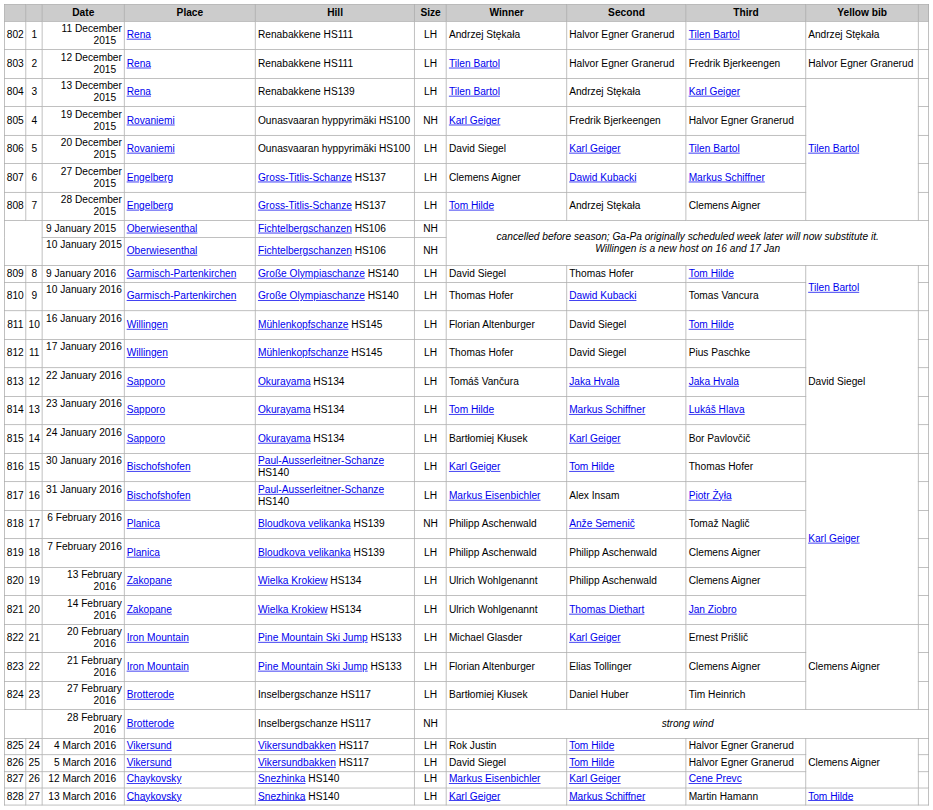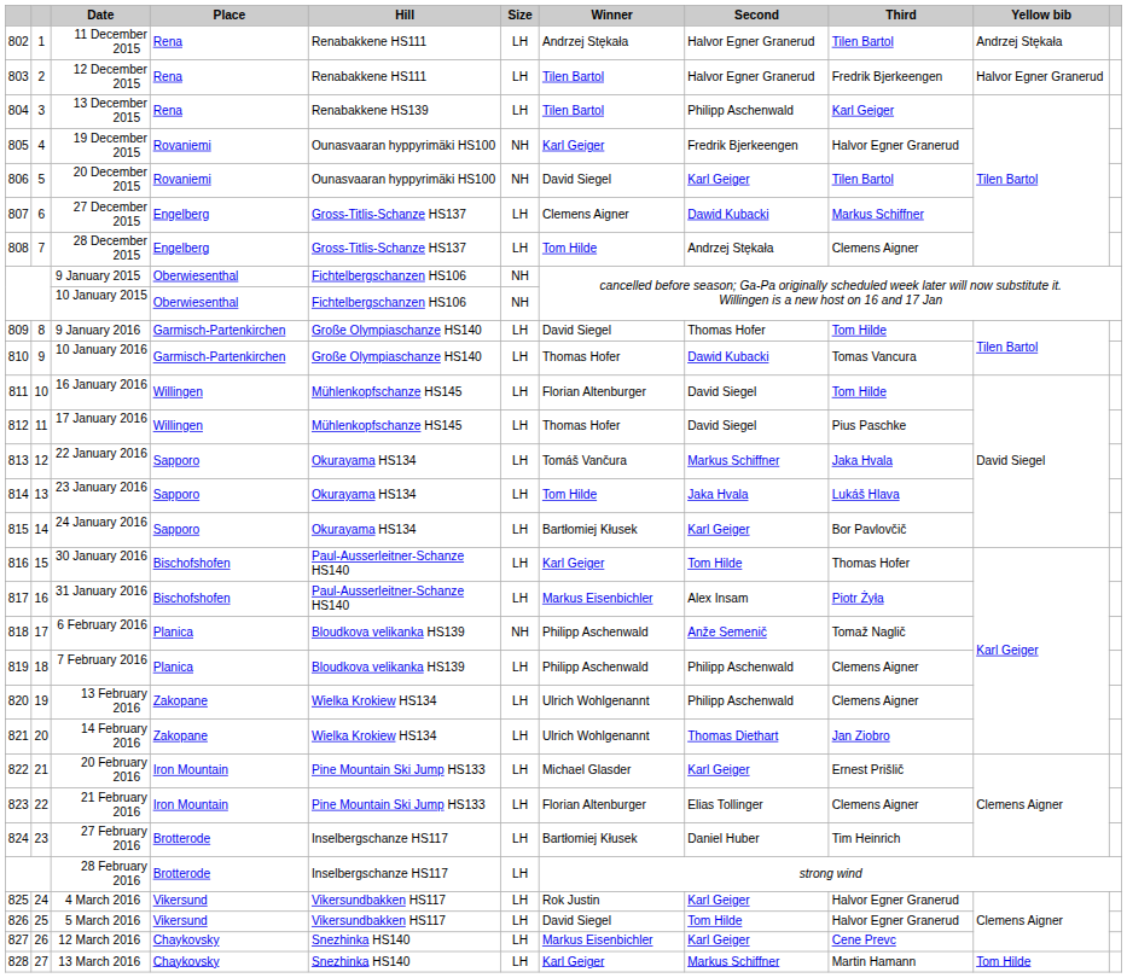 <table class="wikitable plainrowheaders" style="background:#fff; font-size:86%; line-height:16px; border:grey solid 1px; border-collapse:collapse;">
 <tr style="background:#ccc; text-align:center;">
 <th scope="col" style="background:#ccc; width=20 px;"></th>
 <th scope="col" style="background:#ccc; width=30 px;"></th>
 <th scope="col" style="background:#ccc; width:120px;">Date</th>
 <th scope="col" style="background:#ccc; width:200px;">Place</th>
 <th scope="col" style="background:#ccc; width:240px;">Hill</th>
 <th scope="col" style="background:#ccc; width:40px;">Size</th>
 <th scope="col" style="background:#ccc; width:185px;">Winner</th>
 <th scope="col" style="background:#ccc; width:185px;">Second</th>
 <th scope="col" style="background:#ccc; width:185px;">Third</th>
 <th scope="col" style="background:#ccc; width:180px;">Yellow bib</th>
 <th scope="col" style="background:#ccc; width:10px;"></th>
 </tr>
 <tr>
 <td align=center>802</td>
 <td align=center>1</td>
 <td align=right>11 December 2015  </td>
 <td> <a href='#'>Rena</a></td>
 <td>Renabakkene HS111</td>
 <td align=center>LH</td>
 <td> Andrzej Stękała</td>
 <td> Halvor Egner Granerud</td>
 <td> <a href='#'>Tilen Bartol</a></td>
 <td> Andrzej Stękała</td>
 <td></td>
 </tr>
 <tr>
 <td align=center>803</td>
 <td align=center>2</td>
 <td align=right>12 December 2015  </td>
 <td> <a href='#'>Rena</a></td>
 <td>Renabakkene HS111</td>
 <td align=center>LH</td>
 <td> <a href='#'>Tilen Bartol</a></td>
 <td> Halvor Egner Granerud</td>
 <td> Fredrik Bjerkeengen</td>
 <td> Halvor Egner Granerud</td>
 <td></td>
 </tr>
 <tr>
 <td align=center>804</td>
 <td align=center>3</td>
 <td align=right>13 December 2015  </td>
 <td> <a href='#'>Rena</a></td>
 <td>Renabakkene HS139</td>
 <td align=center>LH</td>
 <td> <a href='#'>Tilen Bartol</a></td>
-<td> Andrzej Stękała</td>
+<td> Philipp Aschenwald</td>
 <td> <a href='#'>Karl Geiger</a></td>
 <td rowspan=5> <a href='#'>Tilen Bartol</a></td>
 <td></td>
 </tr>
 <tr>
 <td align=center>805</td>
 <td align=center>4</td>
 <td align=right>19 December 2015  </td>
 <td> <a href='#'>Rovaniemi</a></td>
 <td>Ounasvaaran hyppyrimäki HS100</td>
 <td align=center>NH</td>
 <td> <a href='#'>Karl Geiger</a></td>
 <td> Fredrik Bjerkeengen</td>
 <td> Halvor Egner Granerud</td>
 <td></td>
 </tr>
 <tr>
 <td align=center>806</td>
 <td align=center>5</td>
 <td align=right>20 December 2015  </td>
 <td> <a href='#'>Rovaniemi</a></td>
 <td>Ounasvaaran hyppyrimäki HS100</td>
-<td align=center>LH</td>
+<td align=center>NH</td>
 <td> David Siegel</td>
 <td> <a href='#'>Karl Geiger</a></td>
 <td> <a href='#'>Tilen Bartol</a></td>
 <td></td>
 </tr>
 <tr>
 <td align=center>807</td>
 <td align=center>6</td>
 <td align=right>27 December 2015  </td>
 <td> <a href='#'>Engelberg</a></td>
 <td><a href='#'>Gross-Titlis-Schanze</a> HS137</td>
 <td align=center>LH</td>
 <td> Clemens Aigner</td>
 <td> <a href='#'>Dawid Kubacki</a></td>
 <td> <a href='#'>Markus Schiffner</a></td>
 <td></td>
 </tr>
 <tr>
 <td align=center>808</td>
 <td align=center>7</td>
 <td align=right>28 December 2015  </td>
 <td> <a href='#'>Engelberg</a></td>
 <td><a href='#'>Gross-Titlis-Schanze</a> HS137</td>
 <td align=center>LH</td>
 <td> <a href='#'>Tom Hilde</a></td>
 <td> Andrzej Stękała</td>
 <td> Clemens Aigner</td>
 <td></td>
 </tr>
 <tr>
 <td rowspan=2 colspan=2></td>
 <td align=right>9 January 2015  </td>
 <td> <a href='#'>Oberwiesenthal</a></td>
 <td><a href='#'>Fichtelbergschanzen</a> HS106</td>
 <td align=center>NH</td>
 <td rowspan=2 colspan=5 align=center><em>cancelled before season; Ga-Pa originally scheduled week later will now substitute it.<br>Willingen is a new host on 16 and 17 Jan</em></td>
 </tr>
 <tr>
 <td align=right>10 January 2015  </td>
 <td> <a href='#'>Oberwiesenthal</a></td>
 <td><a href='#'>Fichtelbergschanzen</a> HS106</td>
 <td align=center>NH</td>
 </tr>
 <tr>
 <td align=center>809</td>
 <td align=center>8</td>
 <td align=right>9 January 2016  </td>
 <td> <a href='#'>Garmisch-Partenkirchen</a></td>
 <td><a href='#'>Große Olympiaschanze</a> HS140</td>
 <td align=center>LH</td>
 <td> David Siegel</td>
 <td> Thomas Hofer</td>
 <td> <a href='#'>Tom Hilde</a></td>
 <td rowspan=2> <a href='#'>Tilen Bartol</a></td>
 <td></td>
 </tr>
 <tr>
 <td align=center>810</td>
 <td align=center>9</td>
 <td align=right>10 January 2016  </td>
 <td> <a href='#'>Garmisch-Partenkirchen</a></td>
 <td><a href='#'>Große Olympiaschanze</a> HS140</td>
 <td align=center>LH</td>
 <td> Thomas Hofer</td>
 <td> <a href='#'>Dawid Kubacki</a></td>
 <td> Tomas Vancura</td>
 <td></td>
 </tr>
 <tr>
 <td align=center>811</td>
 <td align=center>10</td>
 <td align=right>16 January 2016  </td>
 <td> <a href='#'>Willingen</a></td>
 <td><a href='#'>Mühlenkopfschanze</a> HS145</td>
 <td align=center>LH</td>
 <td> Florian Altenburger</td>
 <td> David Siegel</td>
 <td> <a href='#'>Tom Hilde</a></td>
 <td rowspan=5> David Siegel</td>
 <td></td>
 </tr>
 <tr>
 <td align=center>812</td>
 <td align=center>11</td>
 <td align=right>17 January 2016  </td>
 <td> <a href='#'>Willingen</a></td>
 <td><a href='#'>Mühlenkopfschanze</a> HS145</td>
 <td align=center>LH</td>
 <td> Thomas Hofer</td>
 <td> David Siegel</td>
 <td> Pius Paschke</td>
 <td></td>
 </tr>
 <tr>
 <td align=center>813</td>
 <td align=center>12</td>
 <td align=right>22 January 2016  </td>
 <td> <a href='#'>Sapporo</a></td>
 <td><a href='#'>Okurayama</a> HS134</td>
 <td align=center>LH</td>
 <td> Tomáš Vančura</td>
-<td> <a href='#'>Jaka Hvala</a></td>
+<td> <a href='#'>Markus Schiffner</a></td>
 <td> <a href='#'>Jaka Hvala</a></td>
 <td></td>
 </tr>
 <tr>
 <td align=center>814</td>
 <td align=center>13</td>
 <td align=right>23 January 2016  </td>
 <td> <a href='#'>Sapporo</a></td>
 <td><a href='#'>Okurayama</a> HS134</td>
 <td align=center>LH</td>
 <td> <a href='#'>Tom Hilde</a></td>
-<td> <a href='#'>Markus Schiffner</a></td>
+<td> <a href='#'>Jaka Hvala</a></td>
 <td> <a href='#'>Lukáš Hlava</a></td>
 <td></td>
 </tr>
 <tr>
 <td align=center>815</td>
 <td align=center>14</td>
 <td align=right>24 January 2016  </td>
 <td> <a href='#'>Sapporo</a></td>
 <td><a href='#'>Okurayama</a> HS134</td>
 <td align=center>LH</td>
 <td> Bartłomiej Kłusek</td>
 <td> <a href='#'>Karl Geiger</a></td>
 <td> Bor Pavlovčič</td>
 <td></td>
 </tr>
 <tr>
 <td align=center>816</td>
 <td align=center>15</td>
 <td align=right>30 January 2016  </td>
 <td> <a href='#'>Bischofshofen</a></td>
 <td><a href='#'>Paul-Ausserleitner-Schanze</a> HS140</td>
 <td align=center>LH</td>
 <td> <a href='#'>Karl Geiger</a></td>
 <td> <a href='#'>Tom Hilde</a></td>
 <td> Thomas Hofer</td>
 <td rowspan=6> <a href='#'>Karl Geiger</a></td>
 <td></td>
 </tr>
 <tr>
 <td align=center>817</td>
 <td align=center>16</td>
 <td align=right>31 January 2016  </td>
 <td> <a href='#'>Bischofshofen</a></td>
 <td><a href='#'>Paul-Ausserleitner-Schanze</a> HS140</td>
 <td align=center>LH</td>
 <td> <a href='#'>Markus Eisenbichler</a></td>
 <td> Alex Insam</td>
 <td> <a href='#'>Piotr Żyła</a></td>
 <td></td>
 </tr>
 <tr>
 <td align=center>818</td>
 <td align=center>17</td>
 <td align=right>6 February 2016  </td>
 <td> <a href='#'>Planica</a></td>
 <td><a href='#'>Bloudkova velikanka</a> HS139</td>
 <td align=center>NH</td>
 <td> Philipp Aschenwald</td>
 <td> <a href='#'>Anže Semenič</a></td>
 <td> Tomaž Naglič</td>
 <td></td>
 </tr>
 <tr>
 <td align=center>819</td>
 <td align=center>18</td>
 <td align=right>7 February 2016  </td>
 <td> <a href='#'>Planica</a></td>
 <td><a href='#'>Bloudkova velikanka</a> HS139</td>
 <td align=center>LH</td>
 <td> Philipp Aschenwald</td>
 <td> Philipp Aschenwald</td>
 <td> Clemens Aigner</td>
 <td></td>
 </tr>
 <tr>
 <td align=center>820</td>
 <td align=center>19</td>
 <td align=right>13 February 2016  </td>
 <td> <a href='#'>Zakopane</a></td>
 <td><a href='#'>Wielka Krokiew</a> HS134</td>
 <td align=center>LH</td>
 <td> Ulrich Wohlgenannt</td>
 <td> Philipp Aschenwald</td>
 <td> Clemens Aigner</td>
 <td></td>
 </tr>
 <tr>
 <td align=center>821</td>
 <td align=center>20</td>
 <td align=right>14 February 2016  </td>
 <td> <a href='#'>Zakopane</a></td>
 <td><a href='#'>Wielka Krokiew</a> HS134</td>
 <td align=center>LH</td>
 <td> Ulrich Wohlgenannt</td>
 <td> <a href='#'>Thomas Diethart</a></td>
 <td> <a href='#'>Jan Ziobro</a></td>
 <td></td>
 </tr>
 <tr>
 <td align=center>822</td>
 <td align=center>21</td>
 <td align=right>20 February 2016  </td>
 <td> <a href='#'>Iron Mountain</a></td>
 <td><a href='#'>Pine Mountain Ski Jump</a> HS133</td>
 <td align=center>LH</td>
 <td> Michael Glasder</td>
 <td> <a href='#'>Karl Geiger</a></td>
 <td> Ernest Prišlič</td>
 <td rowspan=3> Clemens Aigner</td>
 <td></td>
 </tr>
 <tr>
 <td align=center>823</td>
 <td align=center>22</td>
 <td align=right>21 February 2016  </td>
 <td> <a href='#'>Iron Mountain</a></td>
 <td><a href='#'>Pine Mountain Ski Jump</a> HS133</td>
 <td align=center>LH</td>
 <td> Florian Altenburger</td>
 <td> Elias Tollinger</td>
 <td> Clemens Aigner</td>
 <td></td>
 </tr>
 <tr>
 <td align=center>824</td>
 <td align=center>23</td>
 <td align=right>27 February 2016  </td>
 <td> <a href='#'>Brotterode</a></td>
 <td>Inselbergschanze HS117</td>
 <td align=center>LH</td>
 <td> Bartłomiej Kłusek</td>
 <td> Daniel Huber</td>
 <td> Tim Heinrich</td>
 <td></td>
 </tr>
 <tr>
 <td colspan=2></td>
 <td align=right>28 February 2016  </td>
 <td> <a href='#'>Brotterode</a></td>
 <td>Inselbergschanze HS117</td>
-<td align=center>NH</td>
+<td align=center>LH</td>
 <td colspan=5 align=center><em>strong wind</em></td>
 </tr>
 <tr>
 <td align=center>825</td>
 <td align=center>24</td>
 <td align=right>4 March 2016  </td>
 <td> <a href='#'>Vikersund</a></td>
 <td><a href='#'>Vikersundbakken</a> HS117</td>
 <td align=center>LH</td>
 <td> Rok Justin</td>
-<td> <a href='#'>Tom Hilde</a></td>
+<td> <a href='#'>Karl Geiger</a></td>
 <td> Halvor Egner Granerud</td>
 <td rowspan=3> Clemens Aigner</td>
 <td></td>
 </tr>
 <tr>
 <td align=center>826</td>
 <td align=center>25</td>
 <td align=right>5 March 2016  </td>
 <td> <a href='#'>Vikersund</a></td>
 <td><a href='#'>Vikersundbakken</a> HS117</td>
 <td align=center>LH</td>
 <td> David Siegel</td>
 <td> <a href='#'>Tom Hilde</a></td>
 <td> Halvor Egner Granerud</td>
 <td></td>
 </tr>
 <tr>
 <td align=center>827</td>
 <td align=center>26</td>
 <td align=right>12 March 2016  </td>
 <td> <a href='#'>Chaykovsky</a></td>
 <td><a href='#'>Snezhinka</a> HS140</td>
 <td align=center>LH</td>
 <td> <a href='#'>Markus Eisenbichler</a></td>
 <td> <a href='#'>Karl Geiger</a></td>
 <td> <a href='#'>Cene Prevc</a></td>
 <td></td>
 </tr>
 <tr>
 <td align=center>828</td>
 <td align=center>27</td>
 <td align=right>13 March 2016  </td>
 <td> <a href='#'>Chaykovsky</a></td>
 <td><a href='#'>Snezhinka</a> HS140</td>
 <td align=center>LH</td>
 <td> <a href='#'>Karl Geiger</a></td>
 <td> <a href='#'>Markus Schiffner</a></td>
 <td> Martin Hamann</td>
 <td> <a href='#'>Tom Hilde</a></td>
 <td></td>
 </tr>
 </table>
